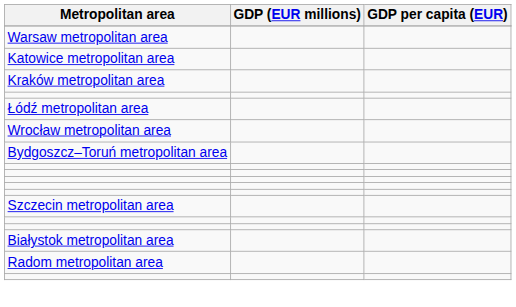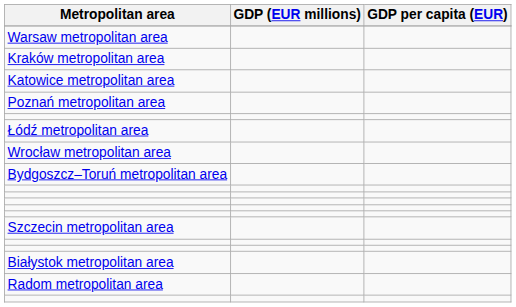 <table class="wikitable sortable static-row-numbers" style=text-align:right>
 <tr class=static-row-header style="text-align:center;vertical-align:bottom;">
 <th>Metropolitan area</th>
 <th>GDP (<a href='#'>EUR</a> millions)</th>
 <th>GDP per capita (<a href='#'>EUR</a>)</th>
 </tr>
 <tr>
 </tr>
 <tr class="static-row-header" style="text-align:center;vertical-align:bottom;">
 </tr>
 <tr>
 <td style=text-align:left> <a href='#'>Warsaw metropolitan area</a></td>
 <td></td>
 <td></td>
 </tr>
 <tr>
+<td style=text-align:left> <a href='#'>Kraków metropolitan area</a></td>
+<td></td>
+<td></td>
+</tr>
+<tr>
 <td style=text-align:left> <a href='#'>Katowice metropolitan area</a></td>
 <td></td>
 <td></td>
 </tr>
 <tr>
-<td style=text-align:left> <a href='#'>Kraków metropolitan area</a></td>
+<td style=text-align:left> <a href='#'>Poznań metropolitan area</a></td>
 <td></td>
 <td></td>
 </tr>
 <tr>
 <td style=text-align:left> </td>
 <td></td>
 <td></td>
 </tr>
 <tr>
 <td style=text-align:left> <a href='#'>Łódź metropolitan area</a></td>
 <td></td>
 <td></td>
 </tr>
 <tr>
 <td style=text-align:left> <a href='#'>Wrocław metropolitan area</a></td>
 <td></td>
 <td></td>
 </tr>
 <tr>
 <td style=text-align:left> <a href='#'>Bydgoszcz–Toruń metropolitan area</a></td>
 <td></td>
 <td></td>
 </tr>
 <tr>
 <td style=text-align:left> </td>
 <td></td>
 <td></td>
 </tr>
 <tr>
 <td style=text-align:left> </td>
 <td></td>
 <td></td>
 </tr>
 <tr>
 <td style=text-align:left></td>
 <td></td>
 <td></td>
 </tr>
 <tr>
 <td style=text-align:left> </td>
 <td></td>
 <td></td>
 </tr>
 <tr>
 <td style=text-align:left> </td>
 <td></td>
 <td></td>
 </tr>
 <tr>
 <td style=text-align:left> <a href='#'>Szczecin metropolitan area</a></td>
 <td></td>
 <td></td>
 </tr>
 <tr>
 <td style=text-align:left> </td>
 <td></td>
 <td></td>
 </tr>
 <tr>
 <td style=text-align:left> </td>
 <td></td>
 <td></td>
 </tr>
 <tr>
 <td style=text-align:left> <a href='#'>Białystok metropolitan area</a></td>
 <td></td>
 <td></td>
 </tr>
 <tr>
 <td style=text-align:left> <a href='#'>Radom metropolitan area</a></td>
 <td></td>
 <td></td>
 </tr>
 <tr>
 <td style=text-align:left> </td>
 <td></td>
 <td></td>
 </tr>
 </table>
